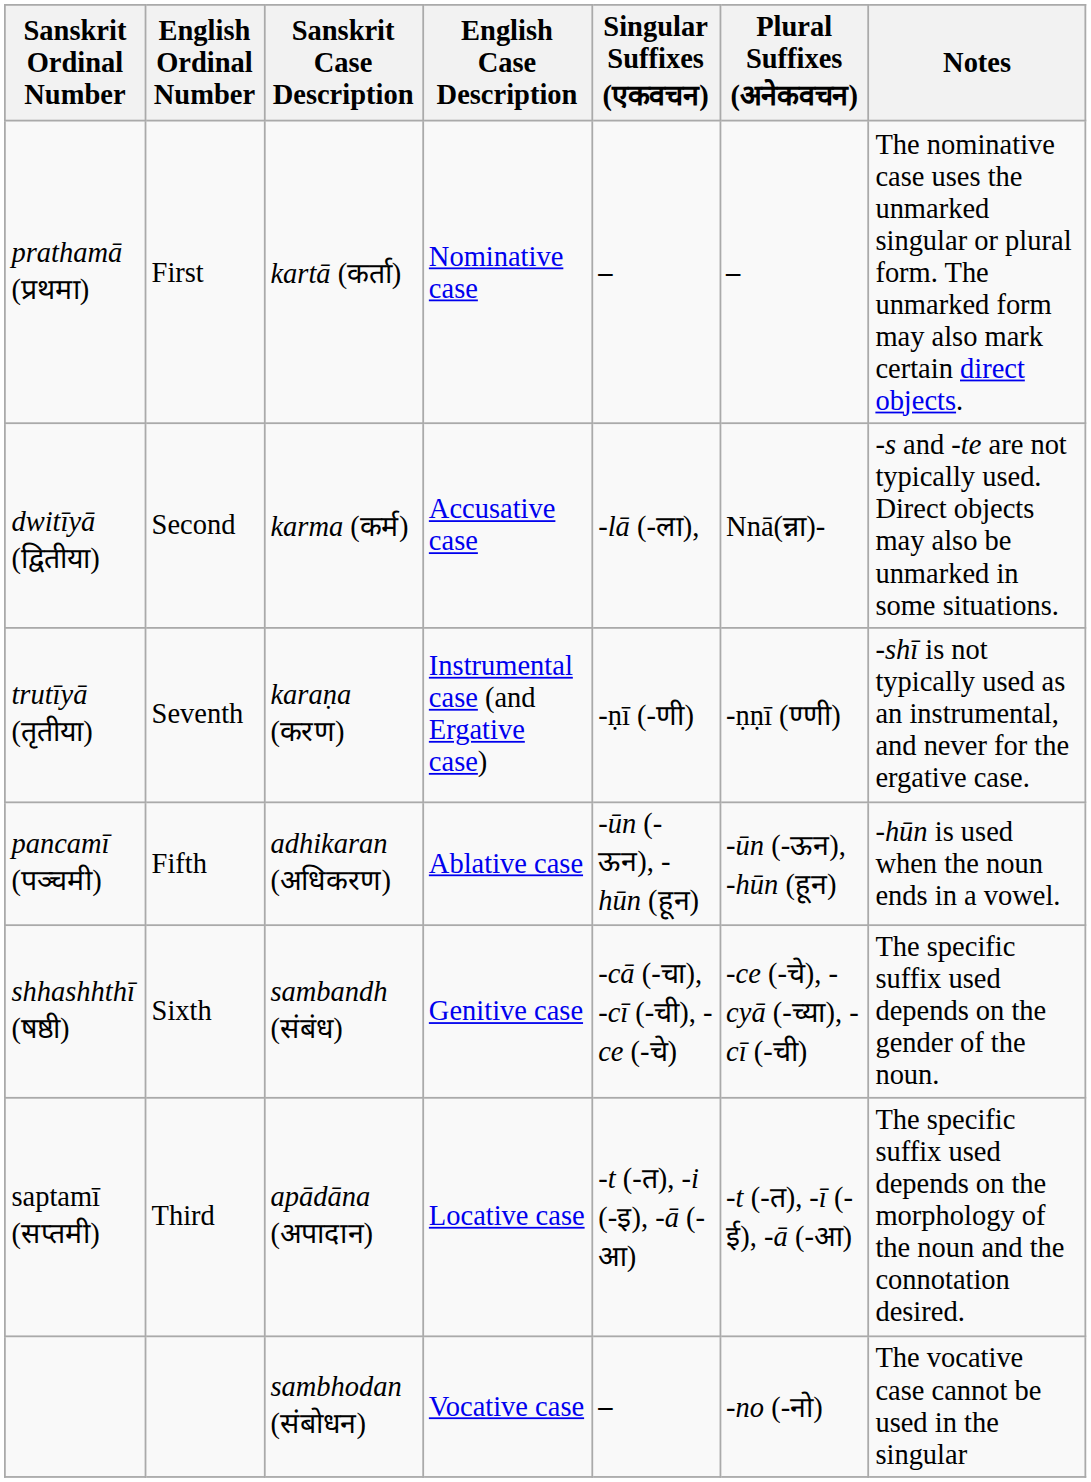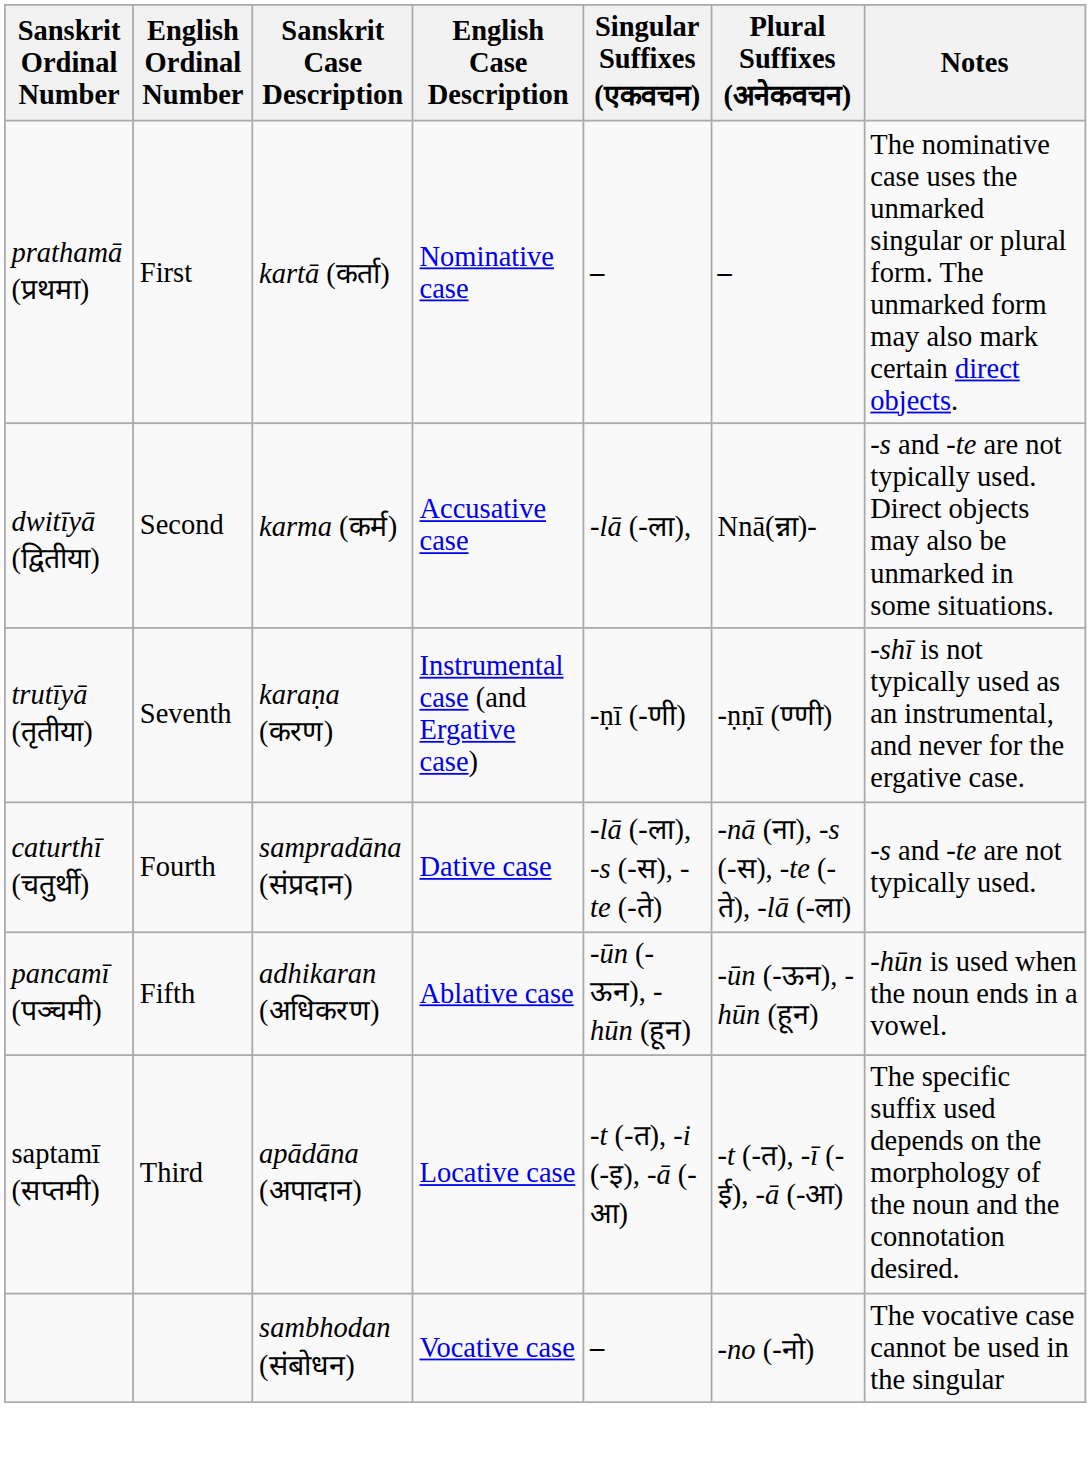 <table class="wikitable">
 <tr Vibhkati pratya>
 <th>Sanskrit<br>Ordinal Number</th>
 <th>English<br>Ordinal Number</th>
 <th>Sanskrit<br>Case Description</th>
 <th>English<br>Case Description</th>
 <th>Singular Suffixes<br>(एकवचन)</th>
 <th>Plural Suffixes<br>(अनेकवचन)</th>
 <th>Notes</th>
 </tr>
 <tr>
 <td><em>prathamā</em> (प्रथमा)</td>
 <td>First</td>
 <td><em>kartā</em> (कर्ता)</td>
 <td><a href='#'>Nominative case</a></td>
 <td><strong>–</strong></td>
 <td><strong>–</strong></td>
 <td>The nominative case uses the unmarked singular or plural form. The unmarked form may also mark certain <a href='#'>direct objects</a>.</td>
 </tr>
 <tr>
 <td><br><em>dwitīyā</em> (द्वितीया)</td>
 <td>Second</td>
 <td><em>karma</em> (कर्म)</td>
 <td><a href='#'>Accusative case</a></td>
 <td>-<em>lā</em> (-ला),</td>
 <td>Nnā(न्ना)-</td>
 <td>-<em>s</em>  and -<em>te</em> are not typically used. Direct objects may also be unmarked in some situations.</td>
 </tr>
 <tr>
 <td><em>trutīyā</em> (तृतीया)</td>
 <td>Seventh</td>
 <td><em>karaṇa</em> (करण)</td>
 <td><a href='#'>Instrumental case</a> (and <a href='#'>Ergative case</a>)</td>
 <td>-ṇī (-णी)</td>
 <td>-ṇṇī (ण्णी)</td>
 <td>-<em>shī</em> is not typically used as an instrumental, and never for the ergative case.</td>
 </tr>
 <tr>
+<td><em>caturthī</em> (चतुर्थी)</td>
+<td>Fourth</td>
+<td><em>sampradāna</em> (संप्रदान)</td>
+<td><a href='#'>Dative case</a></td>
+<td>-<em>lā</em> (-ला), -<em>s</em> (-स), -<em>te</em> (-ते)</td>
+<td>-<em>nā</em> (ना), -<em>s</em> (-स), -<em>te</em> (-ते), -<em>lā</em> (-ला)</td>
+<td>-<em>s</em>  and -<em>te</em> are not typically used.</td>
+</tr>
+<tr>
 <td><em>pancamī</em> (पञ्चमी)</td>
 <td>Fifth</td>
 <td><em>adhikaran</em> (अधिकरण)</td>
 <td><a href='#'>Ablative case</a></td>
 <td>-<em>ūn</em> (-ऊन), -<em>hūn</em> (हून)</td>
 <td>-<em>ūn</em> (-ऊन), -<em>hūn</em> (हून)</td>
 <td>-<em>hūn</em> is used when the noun ends in a vowel.</td>
-</tr>
-<tr>
-<td><em>shhashhthī</em> (षष्ठी)</td>
-<td>Sixth</td>
-<td><em>sambandh</em> (संबंध)</td>
-<td><a href='#'>Genitive case</a></td>
-<td>-<em>cā</em> (-चा), -<em>cī</em> (-ची), -<em>ce</em> (-चे)</td>
-<td>-<em>ce</em> (-चे), -<em>cyā</em> (-च्या), -<em>cī</em> (-ची)</td>
-<td>The specific suffix used depends on the gender of the noun.</td>
 </tr>
 <tr>
 <td>saptamī (सप्तमी)</td>
 <td>Third</td>
 <td><em>apādāna</em> (अपादान)</td>
 <td><a href='#'>Locative case</a></td>
 <td>-<em>t</em> (-त), -<em>i</em> (-इ), -<em>ā</em> (-आ)</td>
 <td>-<em>t</em> (-त), -<em>ī</em> (-ई), -<em>ā</em> (-आ)</td>
 <td>The specific suffix used depends on the morphology of the noun and the connotation desired.</td>
 </tr>
 <tr>
 <td></td>
 <td></td>
 <td><em>sambhodan</em> (संबोधन)</td>
 <td><a href='#'>Vocative case</a></td>
 <td><strong>–</strong></td>
 <td><em>-no</em> (-नो)</td>
 <td>The vocative case cannot be used in the singular</td>
 </tr>
 </table>
